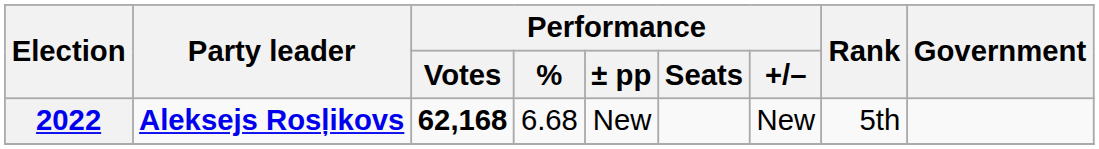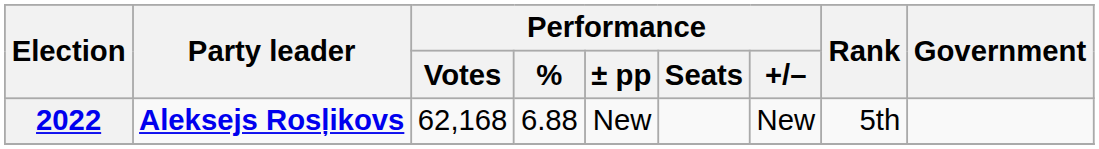 <table class=wikitable style=text-align:right>
 <tr>
 <th rowspan=2>Election</th>
 <th rowspan=2>Party leader</th>
 <th colspan=5>Performance</th>
 <th rowspan=2>Rank</th>
 <th rowspan=2>Government</th>
 </tr>
 <tr>
 <th>Votes</th>
 <th>%</th>
 <th>± pp</th>
 <th>Seats</th>
 <th>+/–</th>
 </tr>
 <tr>
 <th><a href='#'>2022</a></th>
 <td align=left><strong><a href='#'>Aleksejs Rosļikovs</a></strong></td>
-<td><strong>62,168</strong></td>
-<td>6.68</td>
+<td>62,168</td>
+<td>6.88</td>
 <td>New</td>
 <td></td>
 <td>New</td>
 <td>5th</td>
 <td></td>
 </tr>
 <tr>
 </tr>
 </table>
